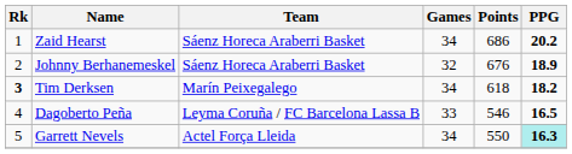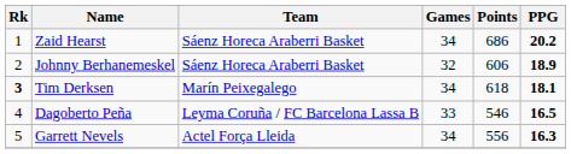 <table class="wikitable" style="text-align: center;">
 <tr>
 <th>Rk</th>
 <th>Name</th>
 <th>Team</th>
 <th>Games</th>
 <th>Points</th>
 <th width=40>PPG</th>
 </tr>
 <tr>
 <td>1</td>
 <td align="left"> <a href='#'>Zaid Hearst</a></td>
 <td align="left"><a href='#'>Sáenz Horeca Araberri Basket</a></td>
 <td>34</td>
 <td>686</td>
 <td><strong>20.2</strong></td>
 </tr>
 <tr>
 <td>2</td>
 <td align="left"> <a href='#'>Johnny Berhanemeskel</a></td>
 <td align="left"><a href='#'>Sáenz Horeca Araberri Basket</a></td>
 <td>32</td>
-<td>676</td>
+<td>606</td>
 <td><strong>18.9</strong></td>
 </tr>
 <tr>
 <td><strong>3</strong></td>
 <td align="left"> <a href='#'>Tim Derksen</a></td>
 <td align="left"><a href='#'>Marín Peixegalego</a></td>
 <td>34</td>
 <td>618</td>
-<td><strong>18.2</strong></td>
+<td><strong>18.1</strong></td>
 </tr>
 <tr>
 <td>4</td>
 <td align="left"> <a href='#'>Dagoberto Peña</a></td>
 <td align="left"><a href='#'>Leyma Coruña</a> / <a href='#'>FC Barcelona Lassa B</a></td>
 <td>33</td>
 <td>546</td>
 <td><strong>16.5</strong></td>
 </tr>
 <tr>
 <td>5</td>
 <td align="left"> <a href='#'>Garrett Nevels</a></td>
 <td align="left"><a href='#'>Actel Força Lleida</a></td>
 <td>34</td>
-<td>550</td>
-<td style="background: paleturquoise;"><strong>16.3</strong></td>
+<td>556</td>
+<td><strong>16.3</strong></td>
 </tr>
 <tr>
 </tr>
 </table>
